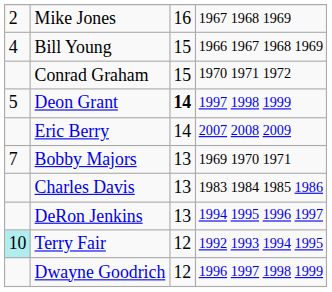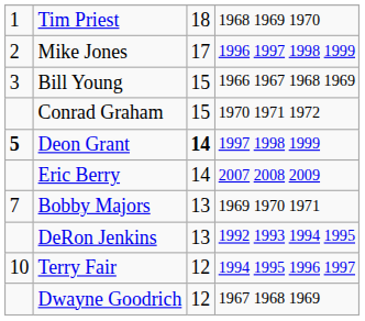 <table class="wikitable">
 <tr>
 </tr>
 <tr>
+<td>1</td>
+<td><a href='#'>Tim Priest</a></td>
+<td>18</td>
+<td style="font-size:80%;">1968 1969 1970</td>
+</tr>
+<tr>
 <td>2</td>
 <td>Mike Jones</td>
-<td>16</td>
-<td style="font-size:80%;">1967 1968 1969</td>
+<td>17</td>
+<td style="font-size:80%;"><a href='#'>1996</a> <a href='#'>1997</a> <a href='#'>1998</a> <a href='#'>1999</a></td>
 </tr>
 <tr>
-<td>4</td>
+<td>3</td>
 <td>Bill Young</td>
 <td>15</td>
 <td style="font-size:80%;">1966 1967 1968 1969</td>
 </tr>
 <tr>
 <td></td>
 <td>Conrad Graham</td>
 <td>15</td>
 <td style="font-size:80%;">1970 1971 1972</td>
 </tr>
 <tr>
-<td>5</td>
+<td><strong>5</strong></td>
 <td><a href='#'>Deon Grant</a></td>
 <td><strong>14</strong></td>
 <td style="font-size:80%;"><a href='#'>1997</a> <a href='#'>1998</a> <a href='#'>1999</a></td>
 </tr>
 <tr>
 <td></td>
 <td><a href='#'>Eric Berry</a></td>
 <td>14</td>
 <td style="font-size:80%;"><a href='#'>2007</a> <a href='#'>2008</a> <a href='#'>2009</a></td>
 </tr>
 <tr>
 <td>7</td>
 <td><a href='#'>Bobby Majors</a></td>
 <td>13</td>
 <td style="font-size:80%;">1969 1970 1971</td>
 </tr>
 <tr>
 <td></td>
-<td><a href='#'>Charles Davis</a></td>
+<td><a href='#'>DeRon Jenkins</a></td>
 <td>13</td>
-<td style="font-size:80%;">1983 1984 1985 <a href='#'>1986</a></td>
+<td style="font-size:80%;"><a href='#'>1992</a> <a href='#'>1993</a> <a href='#'>1994</a> <a href='#'>1995</a></td>
 </tr>
 <tr>
-<td></td>
-<td><a href='#'>DeRon Jenkins</a></td>
-<td>13</td>
-<td style="font-size:80%;"><a href='#'>1994</a> <a href='#'>1995</a> <a href='#'>1996</a> <a href='#'>1997</a></td>
-</tr>
-<tr>
-<td style="background: paleturquoise;">10</td>
+<td>10</td>
 <td><a href='#'>Terry Fair</a></td>
 <td>12</td>
-<td style="font-size:80%;"><a href='#'>1992</a> <a href='#'>1993</a> <a href='#'>1994</a> <a href='#'>1995</a></td>
+<td style="font-size:80%;"><a href='#'>1994</a> <a href='#'>1995</a> <a href='#'>1996</a> <a href='#'>1997</a></td>
 </tr>
 <tr>
 <td></td>
 <td><a href='#'>Dwayne Goodrich</a></td>
 <td>12</td>
-<td style="font-size:80%;"><a href='#'>1996</a> <a href='#'>1997</a> <a href='#'>1998</a> <a href='#'>1999</a></td>
+<td style="font-size:80%;">1967 1968 1969</td>
 </tr>
 </table>
